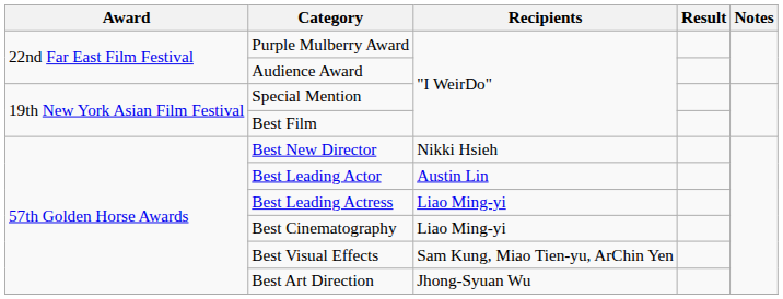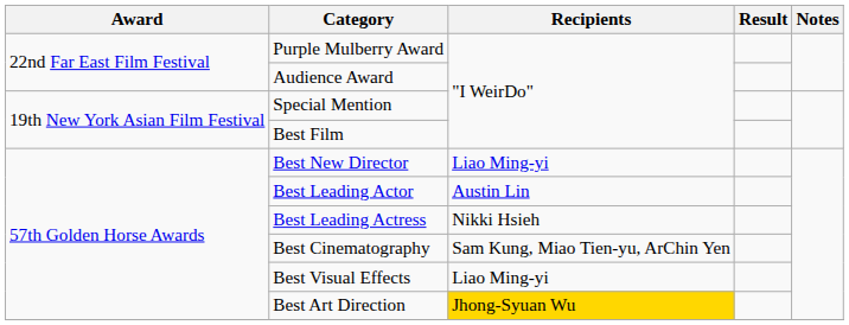 <table class="wikitable">
 <tr>
 <th>Award</th>
 <th>Category</th>
 <th>Recipients</th>
 <th>Result</th>
 <th>Notes</th>
 </tr>
 <tr>
 <td rowspan=2>22nd <a href='#'>Far East Film Festival</a></td>
 <td>Purple Mulberry Award</td>
 <td rowspan=4>"I WeirDo"</td>
 <td></td>
 <td rowspan=2></td>
 </tr>
 <tr>
 <td>Audience Award</td>
 <td></td>
 </tr>
 <tr>
 <td rowspan=2>19th <a href='#'>New York Asian Film Festival</a></td>
 <td>Special Mention</td>
 <td></td>
 <td rowspan=2></td>
 </tr>
 <tr>
 <td>Best Film</td>
 <td></td>
 </tr>
 <tr>
 <td rowspan=6><a href='#'>57th Golden Horse Awards</a></td>
 <td><a href='#'>Best New Director</a></td>
-<td>Nikki Hsieh</td>
+<td><a href='#'>Liao Ming-yi</a></td>
 <td></td>
 <td rowspan=6></td>
 </tr>
 <tr>
 <td><a href='#'>Best Leading Actor</a></td>
 <td><a href='#'>Austin Lin</a></td>
 <td></td>
 </tr>
 <tr>
 <td><a href='#'>Best Leading Actress</a></td>
-<td><a href='#'>Liao Ming-yi</a></td>
+<td>Nikki Hsieh</td>
 <td></td>
 </tr>
 <tr>
 <td>Best Cinematography</td>
+<td>Sam Kung, Miao Tien-yu, ArChin Yen</td>
+<td></td>
+</tr>
+<tr>
+<td>Best Visual Effects</td>
 <td>Liao Ming-yi</td>
 <td></td>
 </tr>
 <tr>
-<td>Best Visual Effects</td>
-<td>Sam Kung, Miao Tien-yu, ArChin Yen</td>
-<td></td>
-</tr>
-<tr>
 <td>Best Art Direction</td>
-<td>Jhong-Syuan Wu</td>
+<td style="background: gold;">Jhong-Syuan Wu</td>
 <td></td>
 </tr>
 <tr>
 </tr>
 </table>
